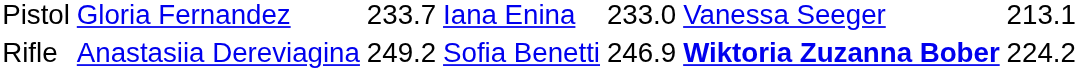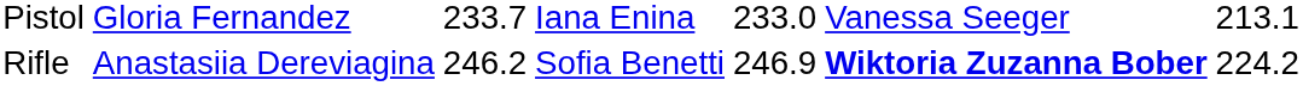 <table>
 <tr>
 <td>Pistol</td>
 <td><a href='#'>Gloria Fernandez</a><br></td>
 <td>233.7</td>
 <td><a href='#'>Iana Enina</a><br></td>
 <td>233.0</td>
 <td><a href='#'>Vanessa Seeger</a><br></td>
 <td>213.1</td>
 </tr>
 <tr>
 <td>Rifle</td>
 <td><a href='#'>Anastasiia Dereviagina</a><br></td>
-<td>249.2</td>
+<td>246.2</td>
 <td><a href='#'>Sofia Benetti</a><br></td>
 <td>246.9</td>
 <td><strong><a href='#'>Wiktoria Zuzanna Bober</a><br></strong></td>
 <td>224.2</td>
 </tr>
 <tr>
 </tr>
 </table>
